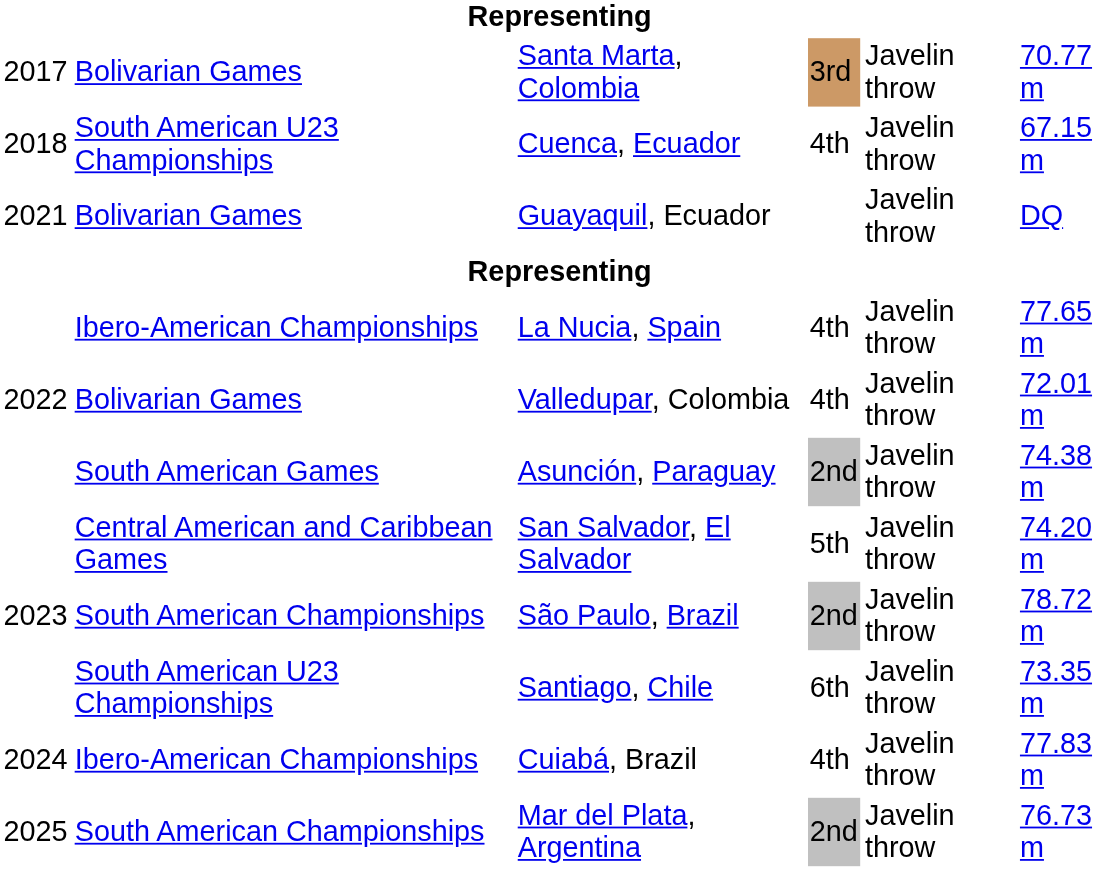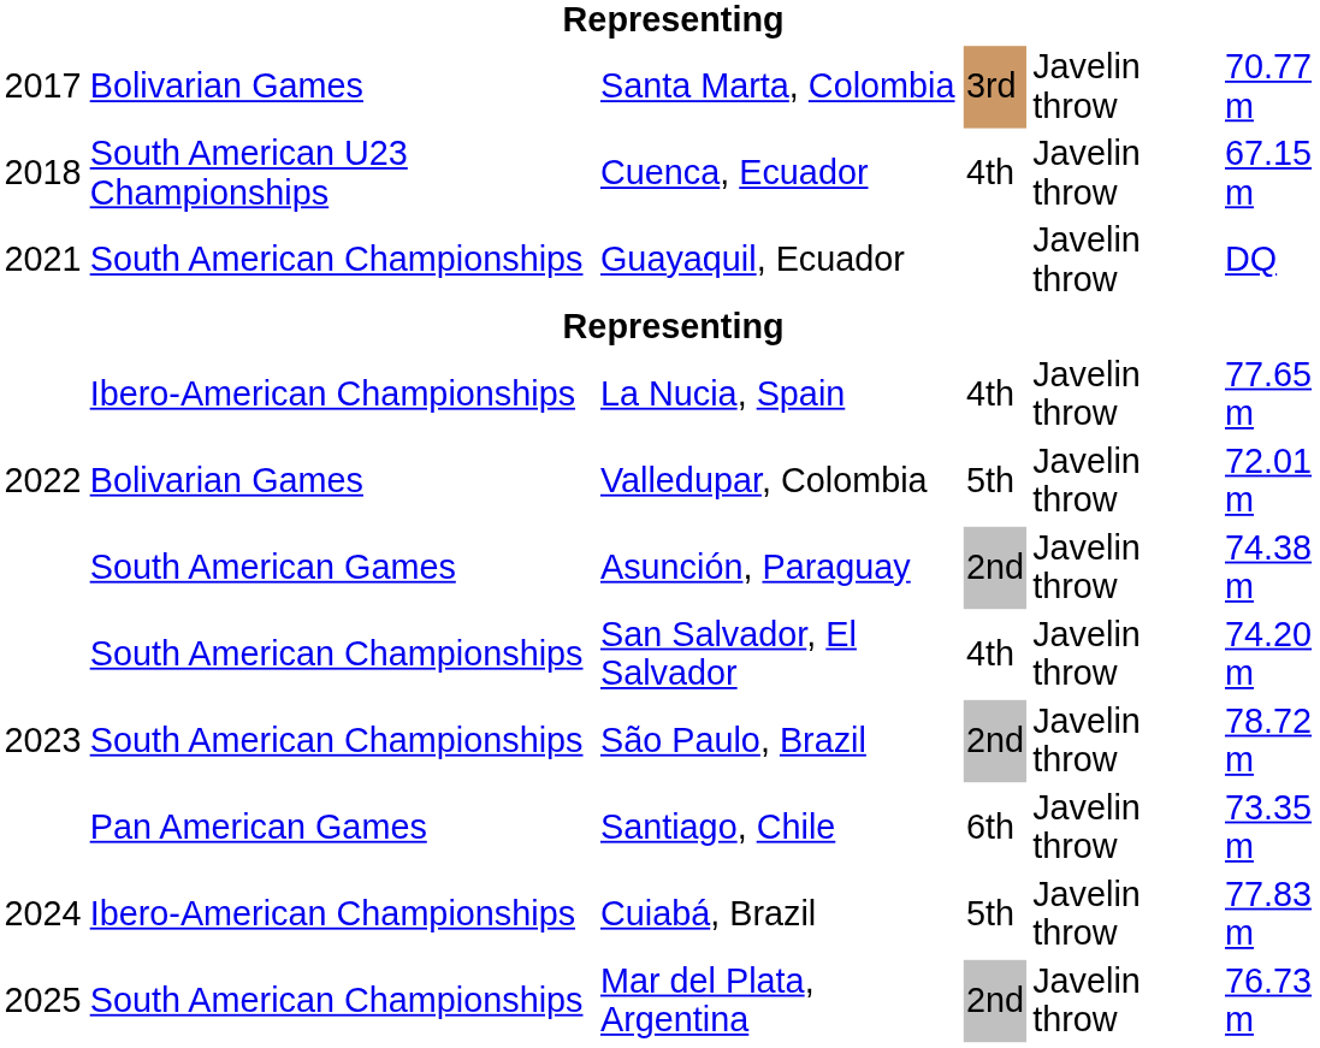 <table>
 <tr>
 <th colspan="6">Representing </th>
 </tr>
 <tr>
 <td>2017</td>
 <td><a href='#'>Bolivarian Games</a></td>
 <td><a href='#'>Santa Marta</a>, <a href='#'>Colombia</a></td>
 <td bgcolor=cc9966>3rd</td>
 <td>Javelin throw</td>
 <td><a href='#'>70.77 m</a></td>
 </tr>
 <tr>
 <td>2018</td>
 <td><a href='#'>South American U23 Championships</a></td>
 <td><a href='#'>Cuenca</a>, <a href='#'>Ecuador</a></td>
 <td>4th</td>
 <td>Javelin throw</td>
 <td><a href='#'>67.15 m</a></td>
 </tr>
 <tr>
 <td>2021</td>
-<td><a href='#'>Bolivarian Games</a></td>
+<td><a href='#'>South American Championships</a></td>
 <td><a href='#'>Guayaquil</a>, Ecuador</td>
 <td></td>
 <td>Javelin throw</td>
 <td><a href='#'>DQ</a></td>
 </tr>
 <tr>
 <th colspan="6">Representing </th>
 </tr>
 <tr>
 <td rowspan=3>2022</td>
 <td><a href='#'>Ibero-American Championships</a></td>
 <td><a href='#'>La Nucia</a>, <a href='#'>Spain</a></td>
 <td>4th</td>
 <td>Javelin throw</td>
 <td><a href='#'>77.65 m</a></td>
 </tr>
 <tr>
 <td><a href='#'>Bolivarian Games</a></td>
 <td><a href='#'>Valledupar</a>, Colombia</td>
-<td>4th</td>
+<td>5th</td>
 <td>Javelin throw</td>
 <td><a href='#'>72.01 m</a></td>
 </tr>
 <tr>
 <td><a href='#'>South American Games</a></td>
 <td><a href='#'>Asunción</a>, <a href='#'>Paraguay</a></td>
 <td bgcolor=silver>2nd</td>
 <td>Javelin throw</td>
 <td><a href='#'>74.38 m</a></td>
 </tr>
 <tr>
 <td rowspan=3>2023</td>
-<td><a href='#'>Central American and Caribbean Games</a></td>
+<td><a href='#'>South American Championships</a></td>
 <td><a href='#'>San Salvador</a>, <a href='#'>El Salvador</a></td>
-<td>5th</td>
+<td>4th</td>
 <td>Javelin throw</td>
 <td><a href='#'>74.20 m</a></td>
 </tr>
 <tr>
 <td><a href='#'>South American Championships</a></td>
 <td><a href='#'>São Paulo</a>, <a href='#'>Brazil</a></td>
 <td bgcolor=silver>2nd</td>
 <td>Javelin throw</td>
 <td><a href='#'>78.72 m</a></td>
 </tr>
 <tr>
-<td><a href='#'>South American U23 Championships</a></td>
+<td><a href='#'>Pan American Games</a></td>
 <td><a href='#'>Santiago</a>, <a href='#'>Chile</a></td>
 <td>6th</td>
 <td>Javelin throw</td>
 <td><a href='#'>73.35 m</a></td>
 </tr>
 <tr>
 <td>2024</td>
 <td><a href='#'>Ibero-American Championships</a></td>
 <td><a href='#'>Cuiabá</a>, Brazil</td>
-<td>4th</td>
+<td>5th</td>
 <td>Javelin throw</td>
 <td><a href='#'>77.83 m</a></td>
 </tr>
 <tr>
 <td>2025</td>
 <td><a href='#'>South American Championships</a></td>
 <td><a href='#'>Mar del Plata</a>, <a href='#'>Argentina</a></td>
 <td bgcolor=silver>2nd</td>
 <td>Javelin throw</td>
 <td><a href='#'>76.73 m</a></td>
 </tr>
 </table>
